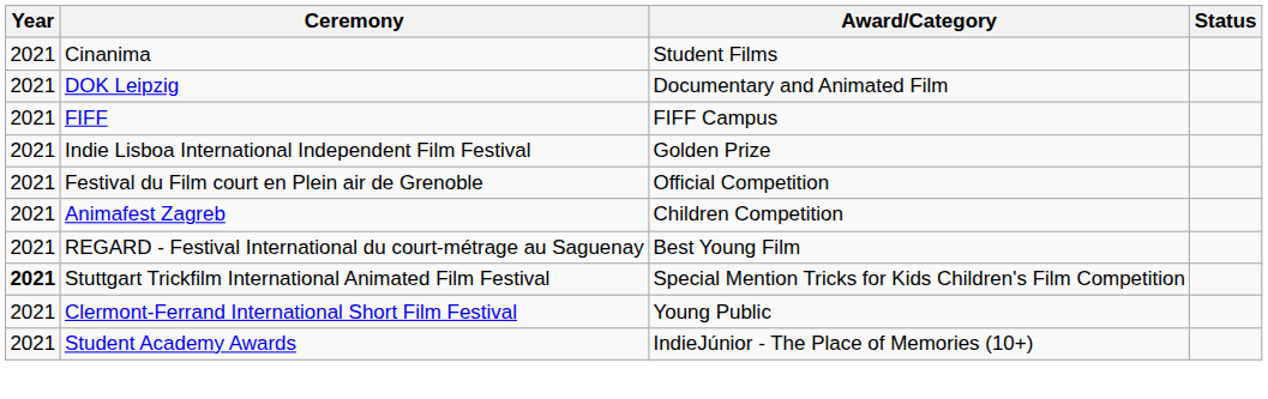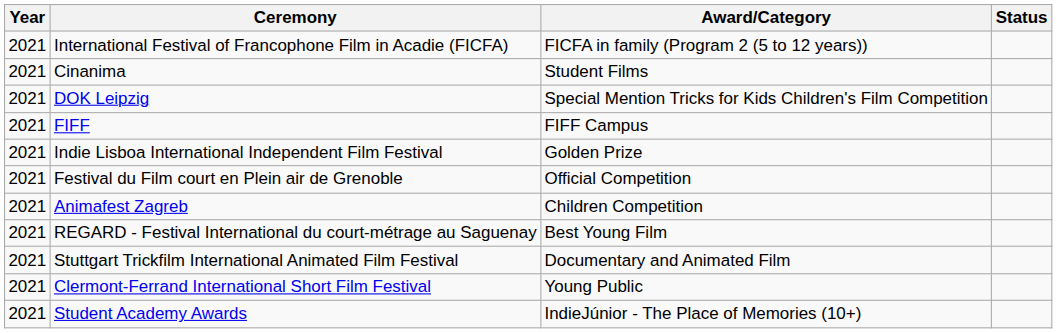 <table class="wikitable">
 <tr>
 <th>Year</th>
 <th>Ceremony</th>
 <th>Award/Category</th>
 <th>Status</th>
+</tr>
+<tr>
+<td>2021</td>
+<td>International Festival of Francophone Film in Acadie (FICFA)</td>
+<td>FICFA in family (Program 2 (5 to 12 years))</td>
+<td></td>
 </tr>
 <tr>
 <td>2021</td>
 <td>Cinanima</td>
 <td>Student Films</td>
 <td></td>
 </tr>
 <tr>
 <td>2021</td>
 <td><a href='#'>DOK Leipzig</a></td>
-<td>Documentary and Animated Film</td>
+<td>Special Mention Tricks for Kids Children's Film Competition</td>
 <td></td>
 </tr>
 <tr>
 <td>2021</td>
 <td><a href='#'>FIFF</a></td>
 <td>FIFF Campus</td>
 <td></td>
 </tr>
 <tr>
 <td>2021</td>
 <td>Indie Lisboa International Independent Film Festival</td>
 <td>Golden Prize</td>
 <td></td>
 </tr>
 <tr>
 <td>2021</td>
 <td>Festival du Film court en Plein air de Grenoble</td>
 <td>Official Competition</td>
 <td></td>
 </tr>
 <tr>
 <td>2021</td>
 <td><a href='#'>Animafest Zagreb</a></td>
 <td>Children Competition</td>
 <td></td>
 </tr>
 <tr>
 <td>2021</td>
 <td>REGARD - Festival International du court-métrage au Saguenay</td>
 <td>Best Young Film</td>
 <td></td>
 </tr>
 <tr>
-<td><strong>2021</strong></td>
+<td>2021</td>
 <td>Stuttgart Trickfilm International Animated Film Festival</td>
-<td>Special Mention Tricks for Kids Children's Film Competition</td>
+<td>Documentary and Animated Film</td>
 <td></td>
 </tr>
 <tr>
 <td>2021</td>
 <td><a href='#'>Clermont-Ferrand International Short Film Festival</a></td>
 <td>Young Public</td>
 <td></td>
 </tr>
 <tr>
 <td>2021</td>
 <td><a href='#'>Student Academy Awards</a></td>
 <td>IndieJúnior - The Place of Memories (10+)</td>
 <td></td>
 </tr>
 </table>
